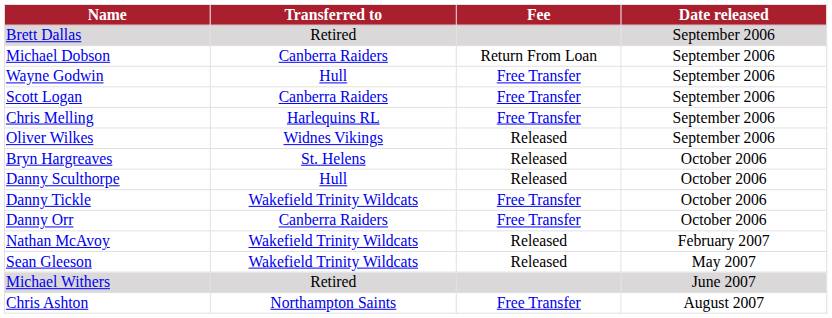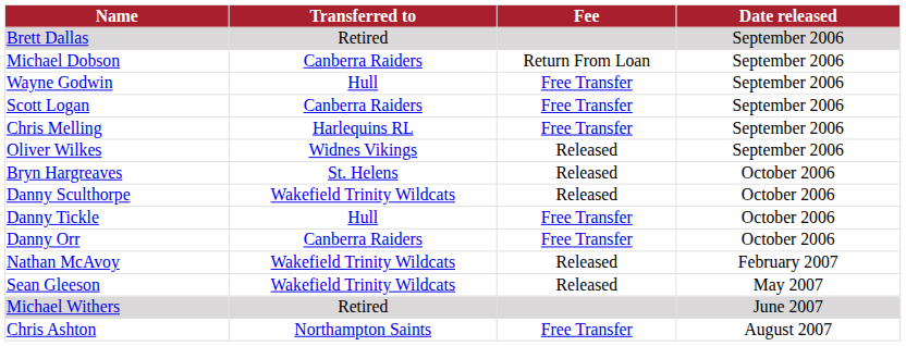 <table width=95% border="1" bordercolor="#FFFFFF" style="border-collapse: collapse; border-color: #E0E0E0;">
 <tr style="background:#AA1F2E; color:white">
 <th width=25%>Name</th>
 <th width=30%>Transferred to</th>
 <th width=20%>Fee</th>
 <th width=40%>Date released</th>
 </tr>
 <tr bgcolor=#DAD8D8>
 <td><a href='#'>Brett Dallas</a></td>
 <td align=center>Retired</td>
 <td></td>
 <td align=center>September 2006</td>
 </tr>
 <tr bgcolor=#FFFFFF>
 <td><a href='#'>Michael Dobson</a></td>
 <td align=center><a href='#'>Canberra Raiders</a></td>
 <td align=center>Return From Loan</td>
 <td align=center>September 2006</td>
 </tr>
 <tr bgcolor=#FFFFFF>
 <td><a href='#'>Wayne Godwin</a></td>
 <td align=center><a href='#'>Hull</a></td>
 <td align=center><a href='#'>Free Transfer</a></td>
 <td align=center>September 2006</td>
 </tr>
 <tr bgcolor=#FFFFFF>
 <td><a href='#'>Scott Logan</a></td>
 <td align=center><a href='#'>Canberra Raiders</a></td>
 <td align=center><a href='#'>Free Transfer</a></td>
 <td align=center>September 2006</td>
 </tr>
 <tr bgcolor=#FFFFFF>
 <td><a href='#'>Chris Melling</a></td>
 <td align=center><a href='#'>Harlequins RL</a></td>
 <td align=center><a href='#'>Free Transfer</a></td>
 <td align=center>September 2006</td>
 </tr>
 <tr bgcolor=#FFFFFF>
 <td><a href='#'>Oliver Wilkes</a></td>
 <td align=center><a href='#'>Widnes Vikings</a></td>
 <td align=center>Released</td>
 <td align=center>September 2006</td>
 </tr>
 <tr bgcolor=#FFFFFF>
 <td><a href='#'>Bryn Hargreaves</a></td>
 <td align=center><a href='#'>St. Helens</a></td>
 <td align=center>Released</td>
 <td align=center>October 2006</td>
 </tr>
 <tr bgcolor=#FFFFFF>
 <td><a href='#'>Danny Sculthorpe</a></td>
-<td align=center><a href='#'>Hull</a></td>
+<td align=center><a href='#'>Wakefield Trinity Wildcats</a></td>
 <td align=center>Released</td>
 <td align=center>October 2006</td>
 </tr>
 <tr bgcolor=#FFFFFF>
 <td><a href='#'>Danny Tickle</a></td>
-<td align=center><a href='#'>Wakefield Trinity Wildcats</a></td>
+<td align=center><a href='#'>Hull</a></td>
 <td align=center><a href='#'>Free Transfer</a></td>
 <td align=center>October 2006</td>
 </tr>
 <tr bgcolor=#FFFFFF>
 <td><a href='#'>Danny Orr</a></td>
 <td align=center><a href='#'>Canberra Raiders</a></td>
 <td align=center><a href='#'>Free Transfer</a></td>
 <td align=center>October 2006</td>
 </tr>
 <tr bgcolor=#FFFFFF>
 <td><a href='#'>Nathan McAvoy</a></td>
 <td align=center><a href='#'>Wakefield Trinity Wildcats</a></td>
 <td align=center>Released</td>
 <td align=center>February 2007</td>
 </tr>
 <tr bgcolor=#FFFFFF>
 <td><a href='#'>Sean Gleeson</a></td>
 <td align=center><a href='#'>Wakefield Trinity Wildcats</a></td>
 <td align=center>Released</td>
 <td align=center>May 2007</td>
 </tr>
 <tr bgcolor=#DAD8D8>
 <td><a href='#'>Michael Withers</a></td>
 <td align=center>Retired</td>
 <td></td>
 <td align=center>June 2007</td>
 </tr>
 <tr bgcolor=#FFFFFF>
 <td><a href='#'>Chris Ashton</a></td>
 <td align=center><a href='#'>Northampton Saints</a></td>
 <td align=center><a href='#'>Free Transfer</a></td>
 <td align=center>August 2007</td>
 </tr>
 </table>
